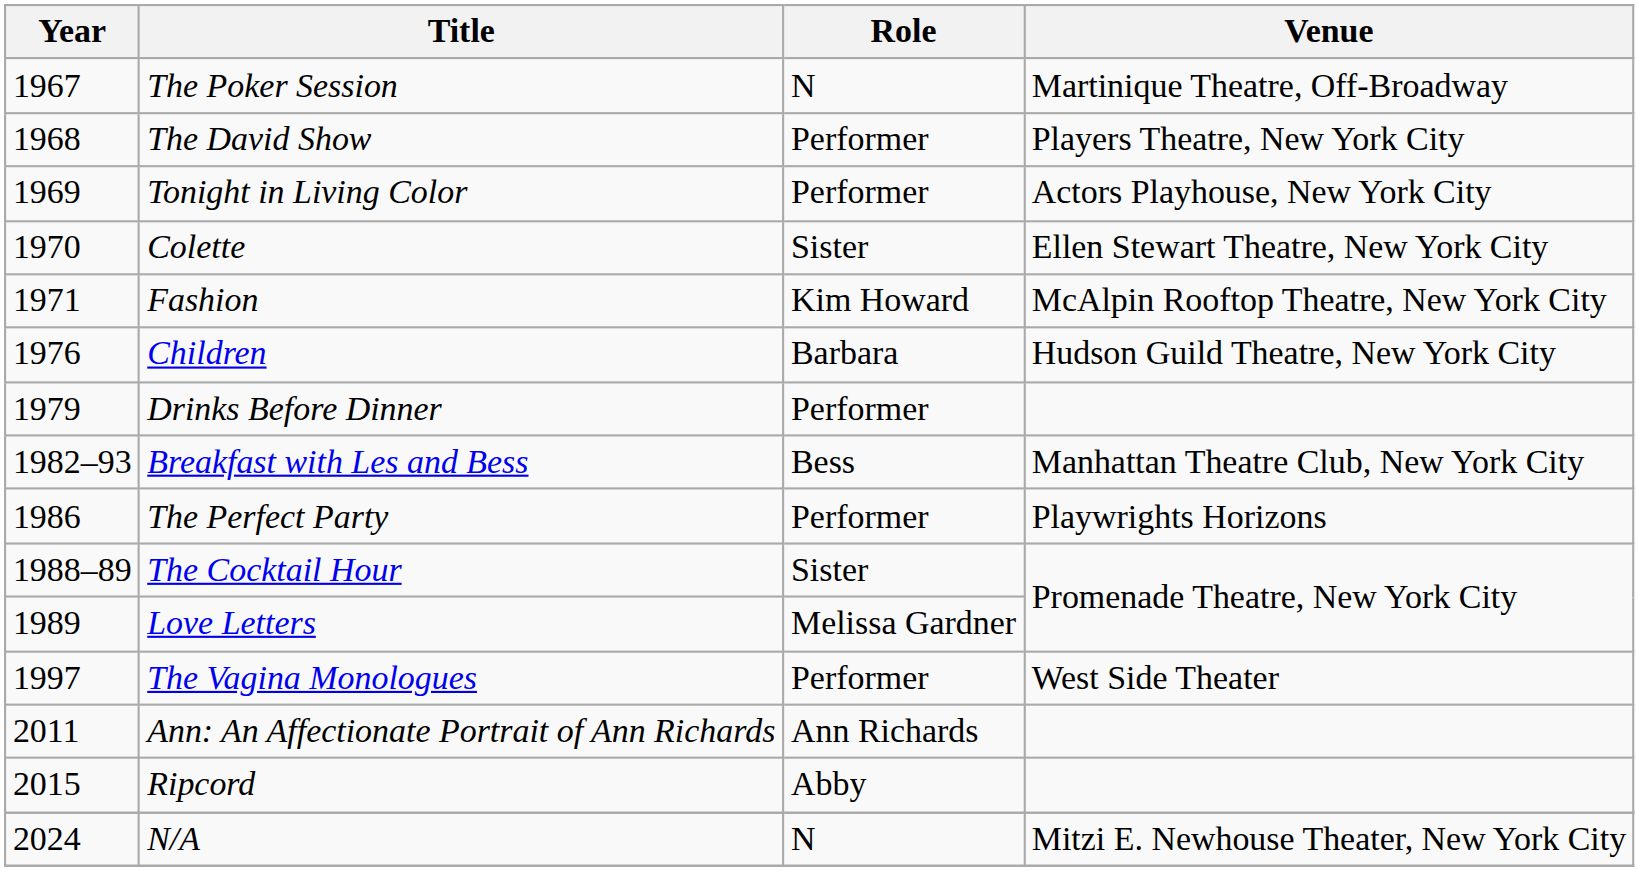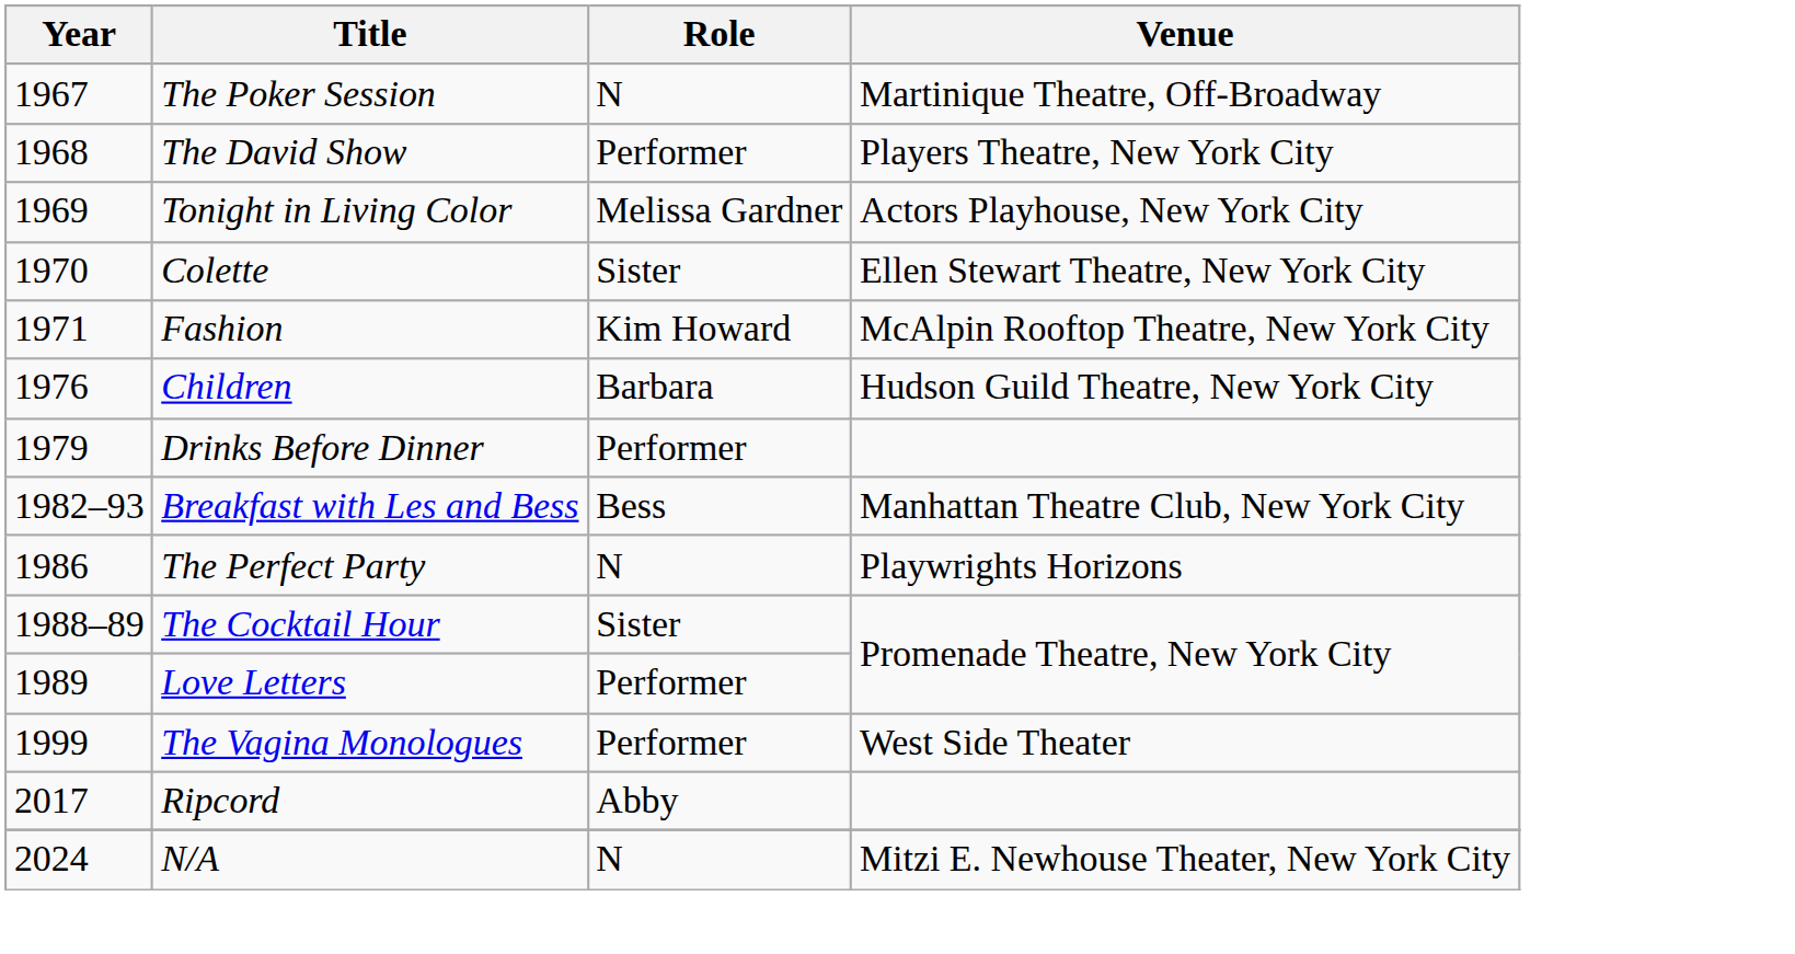 <table class="wikitable">
 <tr>
 <th>Year</th>
 <th>Title</th>
 <th>Role</th>
 <th>Venue</th>
 </tr>
 <tr>
 <td>1967</td>
 <td><em>The Poker Session</em></td>
 <td>N</td>
 <td>Martinique Theatre, Off-Broadway</td>
 </tr>
 <tr>
 <td>1968</td>
 <td><em>The David Show</em></td>
 <td>Performer</td>
 <td>Players Theatre, New York City</td>
 </tr>
 <tr>
 <td>1969</td>
 <td><em>Tonight in Living Color</em></td>
-<td>Performer</td>
+<td>Melissa Gardner</td>
 <td>Actors Playhouse, New York City</td>
 </tr>
 <tr>
 <td>1970</td>
 <td><em>Colette</em></td>
 <td>Sister</td>
 <td>Ellen Stewart Theatre, New York City</td>
 </tr>
 <tr>
 <td>1971</td>
 <td><em>Fashion</em></td>
 <td>Kim Howard</td>
 <td>McAlpin Rooftop Theatre, New York City</td>
 </tr>
 <tr>
 <td>1976</td>
 <td><em><a href='#'>Children</a></em></td>
 <td>Barbara</td>
 <td>Hudson Guild Theatre, New York City</td>
 </tr>
 <tr>
 <td>1979</td>
 <td><em>Drinks Before Dinner</em></td>
 <td>Performer</td>
 <td></td>
 </tr>
 <tr>
 <td>1982–93</td>
 <td><em><a href='#'>Breakfast with Les and Bess</a></em></td>
 <td>Bess</td>
 <td>Manhattan Theatre Club, New York City</td>
 </tr>
 <tr>
 <td>1986</td>
 <td><em>The Perfect Party</em></td>
-<td>Performer</td>
+<td>N</td>
 <td>Playwrights Horizons</td>
 </tr>
 <tr>
 <td>1988–89</td>
 <td><em><a href='#'>The Cocktail Hour</a></em></td>
 <td>Sister</td>
 <td rowspan=2>Promenade Theatre, New York City</td>
 </tr>
 <tr>
 <td>1989</td>
 <td><em><a href='#'>Love Letters</a></em></td>
-<td>Melissa Gardner</td>
+<td>Performer</td>
 </tr>
 <tr>
-<td>1997</td>
+<td>1999</td>
 <td><em><a href='#'>The Vagina Monologues</a></em></td>
 <td>Performer</td>
 <td>West Side Theater</td>
 </tr>
 <tr>
-<td>2011</td>
-<td><em>Ann: An Affectionate Portrait of Ann Richards</em></td>
-<td>Ann Richards</td>
-<td></td>
-</tr>
-<tr>
-<td>2015</td>
+<td>2017</td>
 <td><em>Ripcord</em></td>
 <td>Abby</td>
 <td></td>
 </tr>
 <tr>
 </tr>
 <tr>
 <td>2024</td>
 <td><em>N/A</em></td>
 <td>N</td>
 <td>Mitzi E. Newhouse Theater, New York City</td>
 </tr>
 <tr>
 </tr>
 </table>
